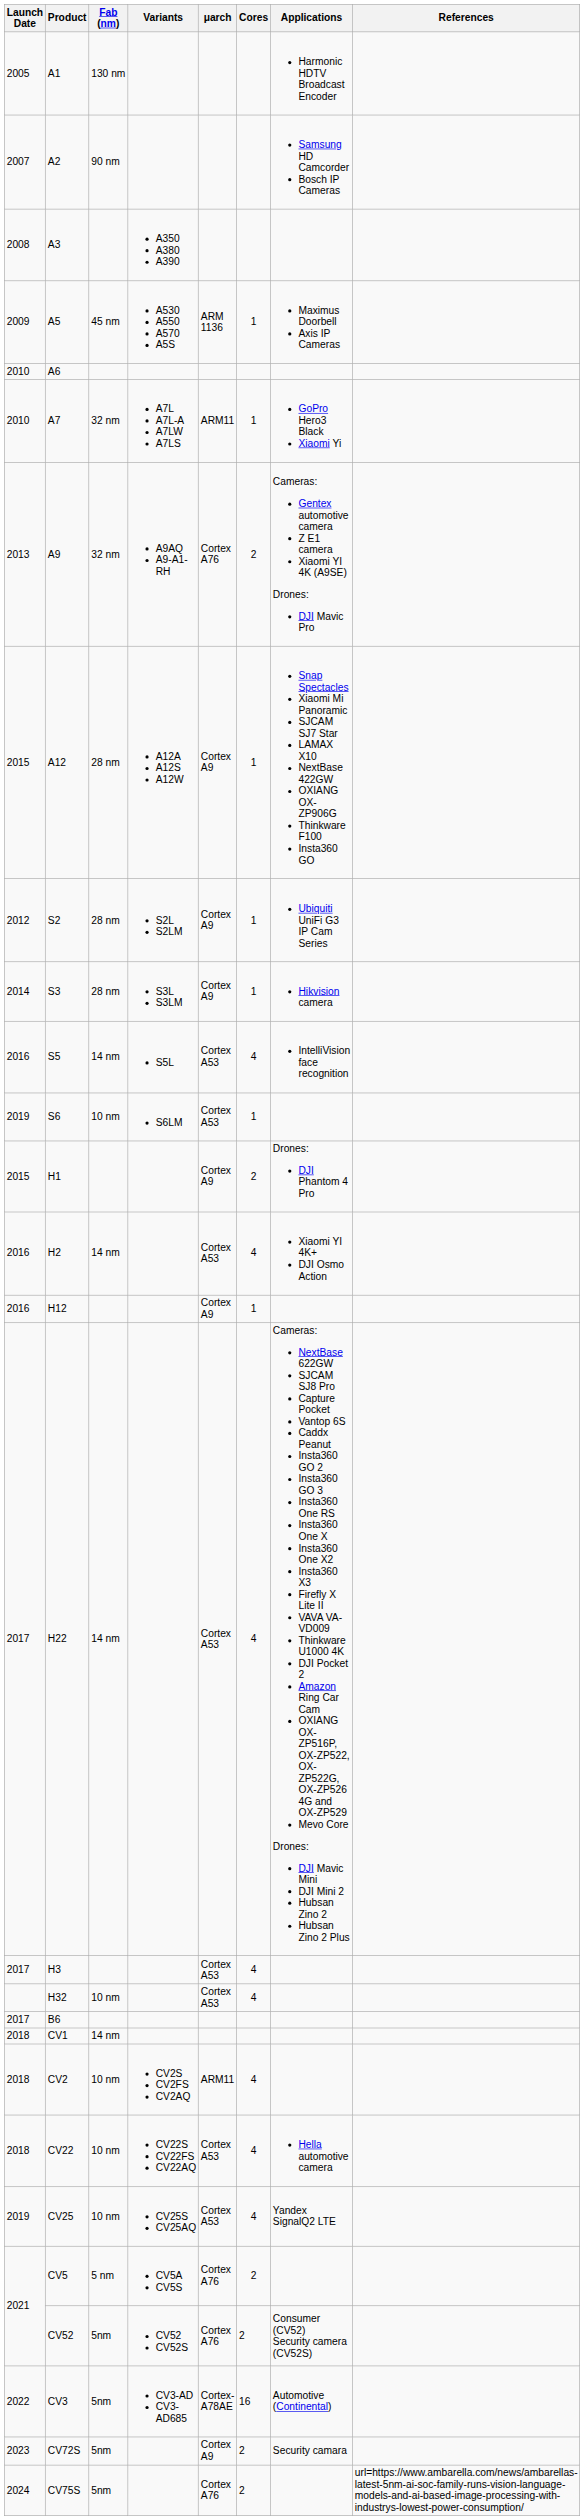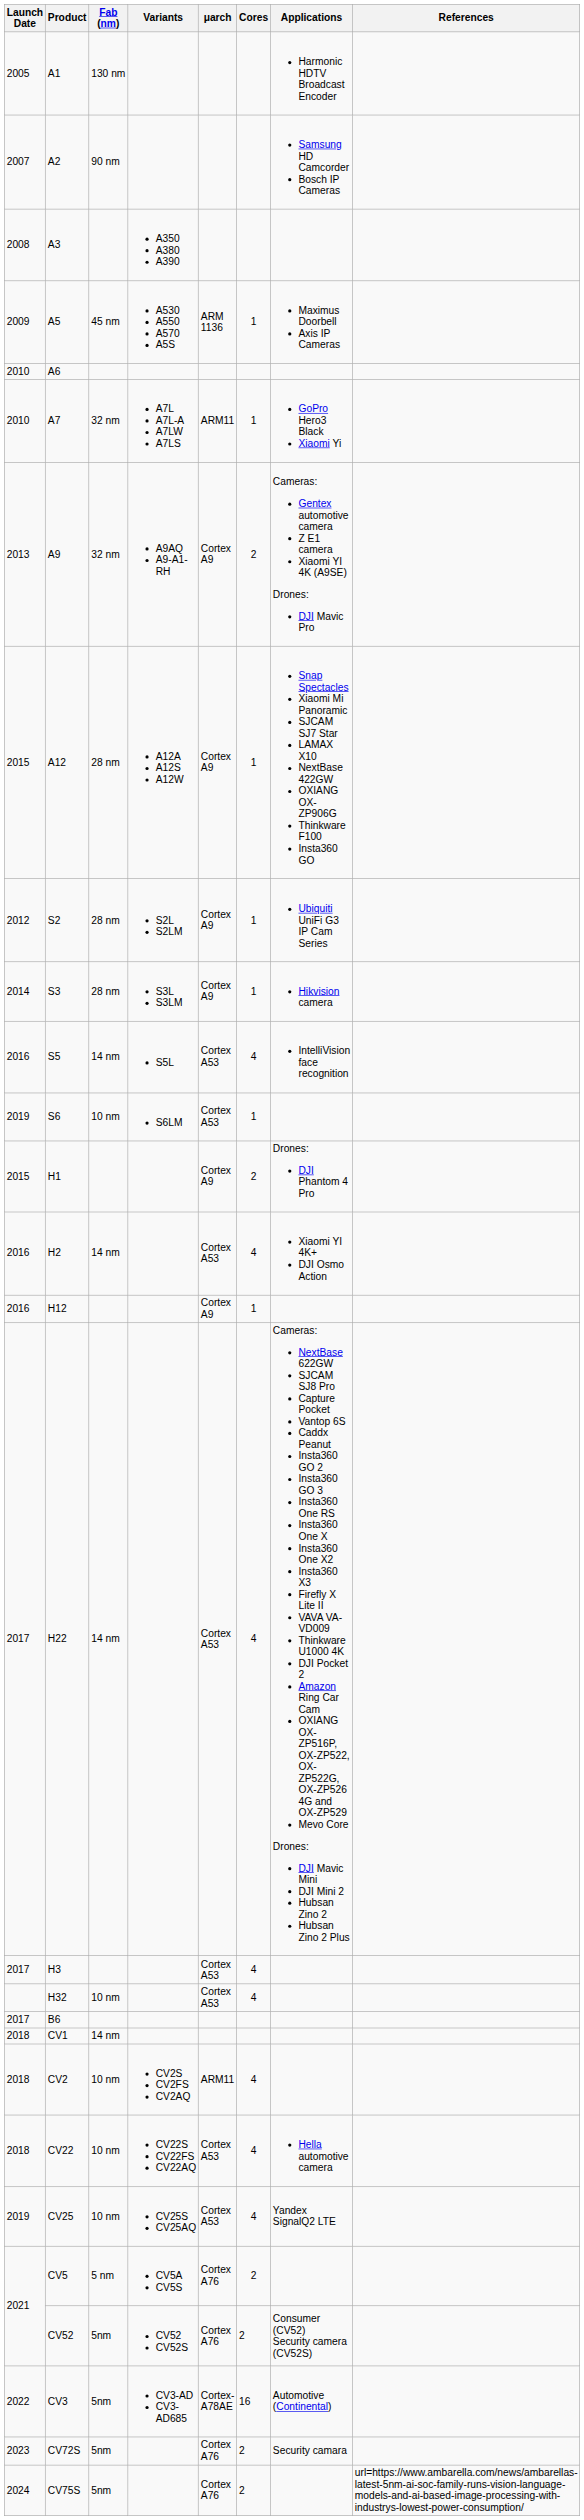 <table class="wikitable">
 <tr>
 <th>Launch Date</th>
 <th>Product</th>
 <th><a href='#'>Fab</a><br>(<a href='#'>nm</a>)</th>
 <th>Variants</th>
 <th>μarch</th>
 <th>Cores</th>
 <th>Applications</th>
 <th>References</th>
 </tr>
 <tr>
 <td>2005</td>
 <td>A1</td>
 <td>130 nm</td>
 <td></td>
 <td></td>
 <td></td>
 <td><br><ul><li>Harmonic HDTV Broadcast Encoder</li></ul></td>
 <td></td>
 </tr>
 <tr>
 <td>2007</td>
 <td>A2</td>
 <td>90 nm</td>
 <td></td>
 <td></td>
 <td></td>
 <td><br><ul><li><a href='#'>Samsung</a> HD Camcorder</li><li>Bosch IP Cameras</li></ul></td>
 <td></td>
 </tr>
 <tr>
 <td>2008</td>
 <td>A3</td>
 <td></td>
 <td><br><ul><li>A350</li><li>A380</li><li>A390</li></ul></td>
 <td></td>
 <td></td>
 <td></td>
 <td></td>
 </tr>
 <tr>
 <td>2009</td>
 <td>A5</td>
 <td>45 nm</td>
 <td><br><ul><li>A530</li><li>A550</li><li>A570</li><li>A5S</li></ul></td>
 <td>ARM 1136</td>
 <td style="text-align:center;">1</td>
 <td><br><ul><li>Maximus Doorbell</li><li>Axis IP Cameras</li></ul></td>
 <td></td>
 </tr>
 <tr>
 <td>2010</td>
 <td>A6</td>
 <td></td>
 <td></td>
 <td></td>
 <td></td>
 <td></td>
 <td></td>
 </tr>
 <tr>
 <td>2010</td>
 <td>A7</td>
 <td>32 nm</td>
 <td><br><ul><li>A7L</li><li>A7L-A</li><li>A7LW</li><li>A7LS</li></ul></td>
 <td>ARM11</td>
 <td style="text-align:center;">1</td>
 <td><br><ul><li><a href='#'>GoPro</a> Hero3 Black</li><li><a href='#'>Xiaomi</a> Yi</li></ul></td>
 <td></td>
 </tr>
 <tr>
 <td>2013</td>
 <td>A9</td>
 <td>32 nm</td>
 <td><br><ul><li>A9AQ</li><li>A9-A1-RH</li></ul></td>
-<td>Cortex A76</td>
+<td>Cortex A9</td>
 <td style="text-align:center;">2</td>
 <td><br>Cameras:<ul><li><a href='#'>Gentex</a> automotive camera</li><li>Z E1 camera</li><li>Xiaomi YI 4K (A9SE)</li></ul>Drones:<ul><li><a href='#'>DJI</a> Mavic Pro</li></ul></td>
 <td></td>
 </tr>
 <tr>
 <td>2015</td>
 <td>A12</td>
 <td>28 nm</td>
 <td><br><ul><li>A12A</li><li>A12S</li><li>A12W</li></ul></td>
 <td>Cortex A9</td>
 <td style="text-align:center;">1</td>
 <td><br><ul><li><a href='#'>Snap Spectacles</a></li><li>Xiaomi Mi Panoramic</li><li>SJCAM SJ7 Star</li><li>LAMAX X10</li><li>NextBase 422GW</li><li>OXIANG OX-ZP906G</li><li>Thinkware F100</li><li>Insta360 GO</li></ul></td>
 <td></td>
 </tr>
 <tr>
 <td>2012</td>
 <td>S2</td>
 <td>28 nm</td>
 <td><br><ul><li>S2L</li><li>S2LM</li></ul></td>
 <td>Cortex A9</td>
 <td style="text-align:center;">1</td>
 <td><br><ul><li><a href='#'>Ubiquiti</a> UniFi G3 IP Cam Series</li></ul></td>
 <td></td>
 </tr>
 <tr>
 <td>2014</td>
 <td>S3</td>
 <td>28 nm</td>
 <td><br><ul><li>S3L</li><li>S3LM</li></ul></td>
 <td>Cortex A9</td>
 <td style="text-align:center;">1</td>
 <td><br><ul><li><a href='#'>Hikvision</a> camera</li></ul></td>
 <td></td>
 </tr>
 <tr>
 <td>2016</td>
 <td>S5</td>
 <td>14 nm</td>
 <td><br><ul><li>S5L</li></ul></td>
 <td>Cortex A53</td>
 <td style="text-align:center;">4</td>
 <td><br><ul><li>IntelliVision face recognition</li></ul></td>
 <td></td>
 </tr>
 <tr>
 <td>2019</td>
 <td>S6</td>
 <td>10 nm</td>
 <td><br><ul><li>S6LM</li></ul></td>
 <td>Cortex A53</td>
 <td style="text-align:center;">1</td>
 <td></td>
 <td></td>
 </tr>
 <tr>
 <td>2015</td>
 <td>H1</td>
 <td></td>
 <td></td>
 <td>Cortex A9</td>
 <td style="text-align:center;">2</td>
 <td>Drones:<br><ul><li><a href='#'>DJI</a> Phantom 4 Pro</li></ul></td>
 <td></td>
 </tr>
 <tr>
 <td>2016</td>
 <td>H2</td>
 <td>14 nm</td>
 <td></td>
 <td>Cortex A53</td>
 <td style="text-align:center;">4</td>
 <td><br><ul><li>Xiaomi YI 4K+</li><li>DJI Osmo Action</li></ul></td>
 <td></td>
 </tr>
 <tr>
 <td>2016</td>
 <td>H12</td>
 <td></td>
 <td></td>
 <td>Cortex A9</td>
 <td style="text-align:center;">1</td>
 <td></td>
 <td></td>
 </tr>
 <tr>
 <td>2017</td>
 <td>H22</td>
 <td>14 nm</td>
 <td></td>
 <td>Cortex A53</td>
 <td style="text-align:center;">4</td>
 <td>Cameras:<br><ul><li><a href='#'>NextBase</a> 622GW</li><li>SJCAM SJ8 Pro</li><li>Capture Pocket</li><li>Vantop 6S</li><li>Caddx Peanut</li><li>Insta360 GO 2</li><li>Insta360 GO 3</li><li>Insta360 One RS</li><li>Insta360 One X</li><li>Insta360 One X2</li><li>Insta360 X3</li><li>Firefly X Lite II</li><li>VAVA VA-VD009</li><li>Thinkware U1000 4K</li><li>DJI Pocket 2</li><li><a href='#'>Amazon</a> Ring Car Cam</li><li>OXIANG OX-ZP516P, OX-ZP522, OX-ZP522G, OX-ZP526 4G and OX-ZP529</li><li>Mevo Core</li></ul>Drones:<ul><li><a href='#'>DJI</a> Mavic Mini</li><li>DJI Mini 2</li><li>Hubsan Zino 2</li><li>Hubsan Zino 2 Plus</li></ul></td>
 <td></td>
 </tr>
 <tr>
 <td>2017</td>
 <td>H3</td>
 <td></td>
 <td></td>
 <td>Cortex A53</td>
 <td style="text-align:center;">4</td>
 <td></td>
 <td></td>
 </tr>
 <tr>
 <td></td>
 <td>H32</td>
 <td>10 nm</td>
 <td></td>
 <td>Cortex A53</td>
 <td style="text-align:center;">4</td>
 <td></td>
 <td></td>
 </tr>
 <tr>
 <td>2017</td>
 <td>B6</td>
 <td></td>
 <td></td>
 <td></td>
 <td></td>
 <td></td>
 <td></td>
 </tr>
 <tr>
 <td>2018</td>
 <td>CV1</td>
 <td>14 nm</td>
 <td></td>
 <td></td>
 <td></td>
 <td></td>
 <td></td>
 </tr>
 <tr>
 <td>2018</td>
 <td>CV2</td>
 <td>10 nm</td>
 <td><br><ul><li>CV2S</li><li>CV2FS</li><li>CV2AQ</li></ul></td>
 <td>ARM11</td>
 <td style="text-align:center;">4</td>
 <td></td>
 <td></td>
 </tr>
 <tr>
 <td>2018</td>
 <td>CV22</td>
 <td>10 nm</td>
 <td><br><ul><li>CV22S</li><li>CV22FS</li><li>CV22AQ</li></ul></td>
 <td>Cortex A53</td>
 <td style="text-align:center;">4</td>
 <td><br><ul><li><a href='#'>Hella</a> automotive camera</li></ul></td>
 <td></td>
 </tr>
 <tr>
 <td>2019</td>
 <td>CV25</td>
 <td>10 nm</td>
 <td><br><ul><li>CV25S</li><li>CV25AQ</li></ul></td>
 <td>Cortex A53</td>
 <td style="text-align:center;">4</td>
 <td>Yandex SignalQ2 LTE</td>
 <td></td>
 </tr>
 <tr>
 <td rowspan="2">2021</td>
 <td>CV5</td>
 <td>5 nm</td>
 <td><br><ul><li>CV5A</li><li>CV5S</li></ul></td>
 <td>Cortex A76</td>
 <td style="text-align:center;">2</td>
 <td></td>
 <td></td>
 </tr>
 <tr>
 <td>CV52</td>
 <td>5nm</td>
 <td><br><ul><li>CV52</li><li>CV52S</li></ul></td>
 <td>Cortex A76</td>
 <td>2</td>
 <td>Consumer (CV52)<br>Security camera (CV52S)</td>
 <td></td>
 </tr>
 <tr>
 <td>2022</td>
 <td>CV3</td>
 <td>5nm</td>
 <td><br><ul><li>CV3-AD</li><li>CV3-AD685</li></ul></td>
 <td>Cortex-A78AE</td>
 <td>16</td>
 <td>Automotive (<a href='#'>Continental</a>)</td>
 <td></td>
 </tr>
 <tr>
 <td>2023</td>
 <td>CV72S</td>
 <td>5nm</td>
 <td></td>
-<td>Cortex A9</td>
+<td>Cortex A76</td>
 <td>2</td>
 <td>Security camara</td>
 <td></td>
 </tr>
 <tr>
 <td>2024</td>
 <td>CV75S</td>
 <td>5nm</td>
 <td></td>
 <td>Cortex A76</td>
 <td>2</td>
 <td></td>
 <td>url=https://www.ambarella.com/news/ambarellas-latest-5nm-ai-soc-family-runs-vision-language-models-and-ai-based-image-processing-with-industrys-lowest-power-consumption/</td>
 </tr>
 </table>
